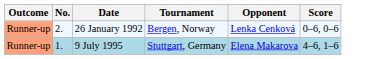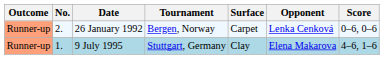 <table class="sortable wikitable" style=font-size:97%>
 <tr>
 <th>Outcome</th>
 <th>No.</th>
 <th>Date</th>
 <th>Tournament</th>
+<th>Surface</th>
 <th>Opponent</th>
 <th>Score</th>
 </tr>
 <tr bgcolor="#f0f8ff">
 <td style="background:#ffa07a;">Runner-up</td>
 <td>2.</td>
 <td>26 January 1992</td>
 <td><a href='#'>Bergen</a>, Norway</td>
+<td>Carpet</td>
 <td> <a href='#'>Lenka Cenková</a></td>
 <td>0–6, 0–6</td>
 </tr>
 <tr style="background:lightblue;">
 <td style="background:#ffa07a;">Runner-up</td>
 <td>1.</td>
 <td>9 July 1995</td>
 <td><a href='#'>Stuttgart</a>, Germany</td>
+<td>Clay</td>
 <td> <a href='#'>Elena Makarova</a></td>
 <td>4–6, 1–6</td>
 </tr>
 </table>
